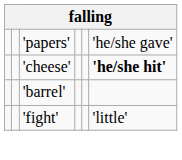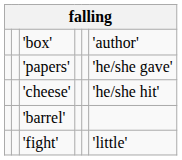 <table class="wikitable">
 <tr>
 <th colspan="6">falling</th>
+</tr>
+<tr>
+<td></td>
+<td></td>
+<td>'box'</td>
+<td></td>
+<td></td>
+<td>'author'</td>
 </tr>
 <tr>
 <td></td>
 <td></td>
 <td>'papers'</td>
 <td></td>
 <td></td>
 <td>'he/she gave'</td>
 </tr>
 <tr>
 <td></td>
 <td></td>
 <td>'cheese'</td>
 <td></td>
 <td></td>
-<td><strong>'he/she hit'</strong></td>
+<td>'he/she hit'</td>
 </tr>
 <tr>
 <td></td>
 <td></td>
 <td>'barrel'</td>
 <td></td>
 <td></td>
 <td></td>
 </tr>
 <tr>
 <td></td>
 <td></td>
 <td>'fight'</td>
 <td></td>
 <td></td>
 <td>'little'</td>
 </tr>
 </table>
